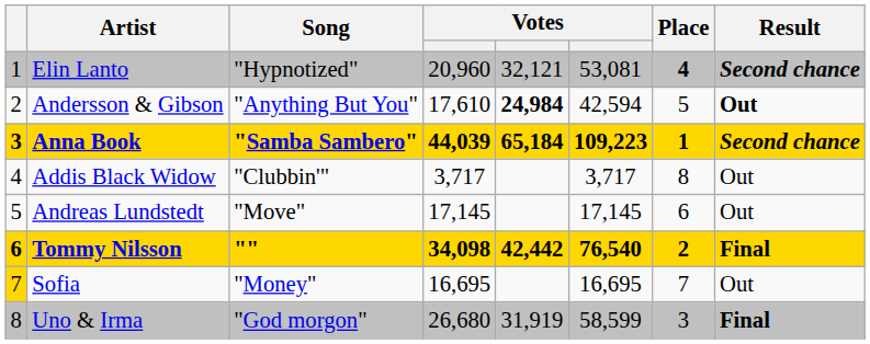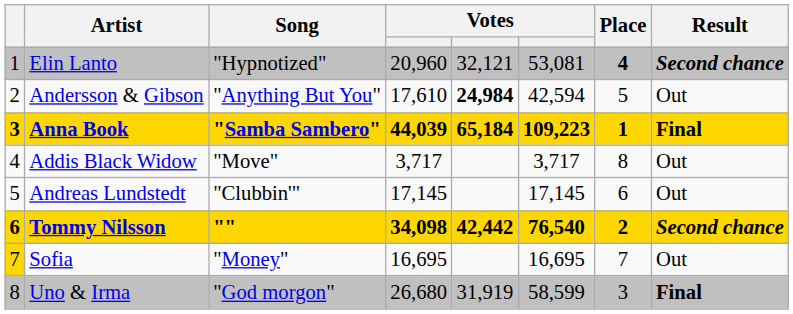 <table class="sortable wikitable" style="margin: 1em auto 1em auto; text-align:center;">
 <tr>
 <th rowspan="2"></th>
 <th rowspan="2">Artist</th>
 <th rowspan="2">Song</th>
 <th colspan="3">Votes</th>
 <th rowspan="2">Place</th>
 <th rowspan="2" class="unsortable">Result</th>
 </tr>
 <tr>
 <th></th>
 <th></th>
 <th></th>
 </tr>
 <tr style="background:silver;">
 <td>1</td>
 <td align="left"><a href='#'>Elin Lanto</a></td>
 <td align="left">"Hypnotized"</td>
 <td>20,960</td>
 <td>32,121</td>
 <td>53,081</td>
 <td><strong>4</strong></td>
 <td align="left"><strong><em>Second chance</em></strong></td>
 </tr>
 <tr>
 <td>2</td>
 <td align="left"><a href='#'>Andersson</a> & <a href='#'>Gibson</a></td>
 <td align="left">"<a href='#'>Anything But You</a>"</td>
 <td>17,610</td>
 <td><strong>24,984</strong></td>
 <td>42,594</td>
 <td>5</td>
-<td align="left"><strong>Out</strong></td>
+<td align="left">Out</td>
 </tr>
 <tr style="background:gold;">
 <td><strong>3</strong></td>
 <td align="left"><strong><a href='#'>Anna Book</a></strong></td>
 <td align="left"><strong>"<a href='#'>Samba Sambero</a>"</strong></td>
 <td><strong>44,039</strong></td>
 <td><strong>65,184</strong></td>
 <td><strong>109,223</strong></td>
 <td><strong>1</strong></td>
-<td align="left"><strong><em>Second chance</em></strong></td>
+<td align="left"><strong>Final</strong></td>
 </tr>
 <tr>
 <td>4</td>
 <td align="left"><a href='#'>Addis Black Widow</a></td>
-<td align="left">"Clubbin'"</td>
+<td align="left">"Move"</td>
 <td>3,717</td>
 <td></td>
 <td>3,717</td>
 <td>8</td>
 <td align="left">Out</td>
 </tr>
 <tr>
 <td>5</td>
 <td align="left"><a href='#'>Andreas Lundstedt</a></td>
-<td align="left">"Move"</td>
+<td align="left">"Clubbin'"</td>
 <td>17,145</td>
 <td></td>
 <td>17,145</td>
 <td>6</td>
 <td align="left">Out</td>
 </tr>
 <tr style="background:gold;">
 <td><strong>6</strong></td>
 <td align="left"><strong><a href='#'>Tommy Nilsson</a></strong></td>
 <td align="left"><strong>""</strong></td>
 <td><strong>34,098</strong></td>
 <td><strong>42,442</strong></td>
 <td><strong>76,540</strong></td>
 <td><strong>2</strong></td>
-<td align="left"><strong>Final</strong></td>
+<td align="left"><strong><em>Second chance</em></strong></td>
 </tr>
 <tr>
 <td style="background: gold;">7</td>
 <td align="left"><a href='#'>Sofia</a></td>
 <td align="left">"<a href='#'>Money</a>"</td>
 <td>16,695</td>
 <td></td>
 <td>16,695</td>
 <td>7</td>
 <td align="left">Out</td>
 </tr>
 <tr style="background:silver;">
 <td>8</td>
 <td align="left"><a href='#'>Uno</a> & <a href='#'>Irma</a></td>
 <td align="left">"<a href='#'><span>God morgon</span></a>"</td>
 <td>26,680</td>
 <td>31,919</td>
 <td>58,599</td>
 <td>3</td>
 <td align="left"><strong>Final</strong></td>
 </tr>
 </table>
